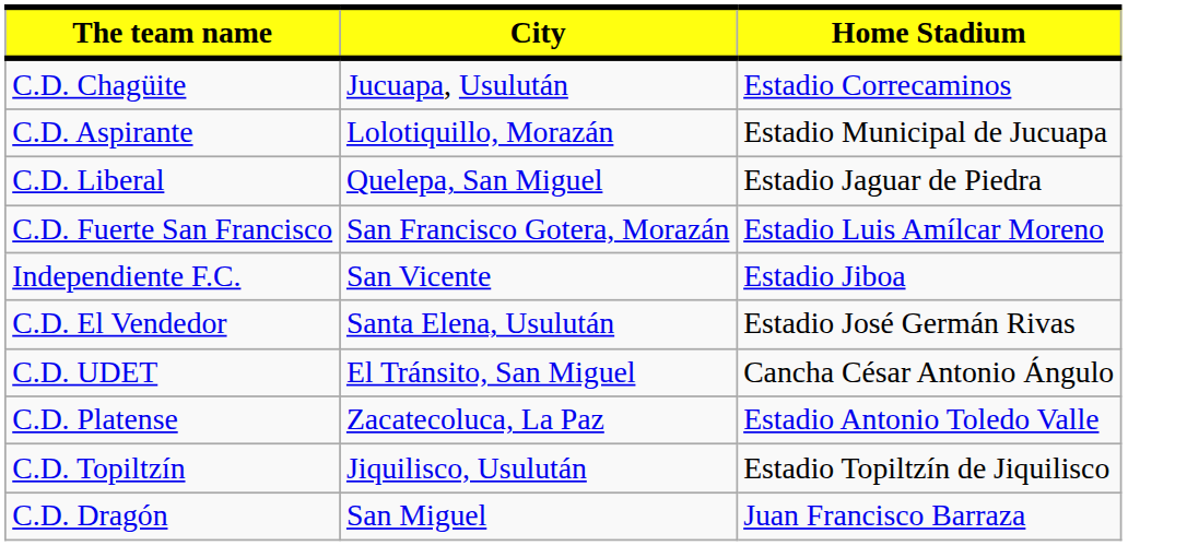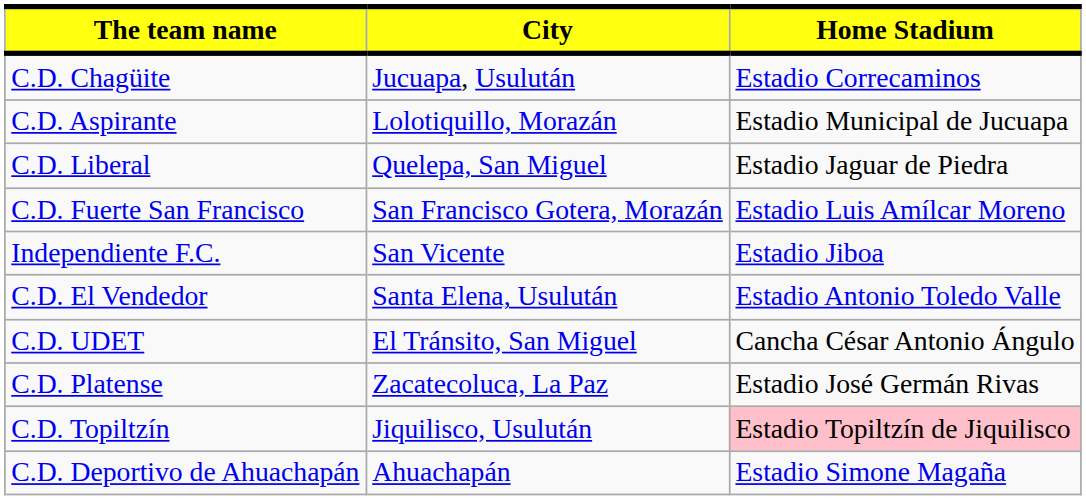 <table class="wikitable">
 <tr>
 <th style="background:#FFFF10; color:black; border-top:black 3px solid; border-bottom:black 3px solid;">The team name</th>
 <th style="background:#FFFF10; color:black; border-top:black 3px solid; border-bottom:black 3px solid;">City</th>
 <th style="background:#FFFF10; color:black; border-top:black 3px solid; border-bottom:black 3px solid;">Home Stadium</th>
 </tr>
 <tr>
 <td><a href='#'>C.D. Chagüite</a></td>
 <td> <a href='#'>Jucuapa</a>, <a href='#'>Usulután</a></td>
 <td><a href='#'>Estadio Correcaminos</a></td>
 </tr>
 <tr>
 <td><a href='#'>C.D. Aspirante</a></td>
 <td> <a href='#'>Lolotiquillo, Morazán</a></td>
 <td>Estadio Municipal de Jucuapa</td>
 </tr>
 <tr>
 <td><a href='#'>C.D. Liberal</a></td>
 <td> <a href='#'>Quelepa, San Miguel</a></td>
 <td>Estadio Jaguar de Piedra</td>
 </tr>
 <tr>
 <td><a href='#'>C.D. Fuerte San Francisco</a></td>
 <td> <a href='#'>San Francisco Gotera, Morazán</a></td>
 <td><a href='#'>Estadio Luis Amílcar Moreno</a></td>
 </tr>
 <tr>
 <td><a href='#'>Independiente F.C.</a></td>
 <td> <a href='#'>San Vicente</a></td>
 <td><a href='#'>Estadio Jiboa</a></td>
 </tr>
 <tr>
 <td><a href='#'>C.D. El Vendedor</a></td>
 <td> <a href='#'>Santa Elena, Usulután</a></td>
-<td>Estadio José Germán Rivas</td>
+<td><a href='#'>Estadio Antonio Toledo Valle</a></td>
 </tr>
 <tr>
 <td><a href='#'>C.D. UDET</a></td>
 <td> <a href='#'>El Tránsito, San Miguel</a></td>
 <td>Cancha César Antonio Ángulo</td>
 </tr>
 <tr>
 <td><a href='#'>C.D. Platense</a></td>
 <td> <a href='#'>Zacatecoluca, La Paz</a></td>
-<td><a href='#'>Estadio Antonio Toledo Valle</a></td>
+<td>Estadio José Germán Rivas</td>
 </tr>
 <tr>
 <td><a href='#'>C.D. Topiltzín</a></td>
 <td> <a href='#'>Jiquilisco, Usulután</a></td>
-<td>Estadio Topiltzín de Jiquilisco</td>
+<td style="background: pink;">Estadio Topiltzín de Jiquilisco</td>
 </tr>
 <tr>
-<td><a href='#'>C.D. Dragón</a></td>
-<td> <a href='#'>San Miguel</a></td>
-<td><a href='#'>Juan Francisco Barraza</a></td>
+<td><a href='#'>C.D. Deportivo de Ahuachapán</a></td>
+<td> <a href='#'>Ahuachapán</a></td>
+<td><a href='#'>Estadio Simone Magaña</a></td>
 </tr>
 </table>
